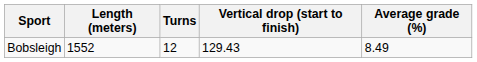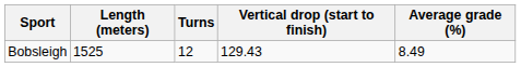 <table class="wikitable">
 <tr>
 <th>Sport</th>
 <th>Length (meters)</th>
 <th>Turns</th>
 <th>Vertical drop (start to finish)</th>
 <th>Average grade (%)</th>
 </tr>
 <tr>
 <td>Bobsleigh</td>
-<td>1552</td>
+<td>1525</td>
 <td>12</td>
 <td>129.43</td>
 <td>8.49</td>
 </tr>
 </table>
